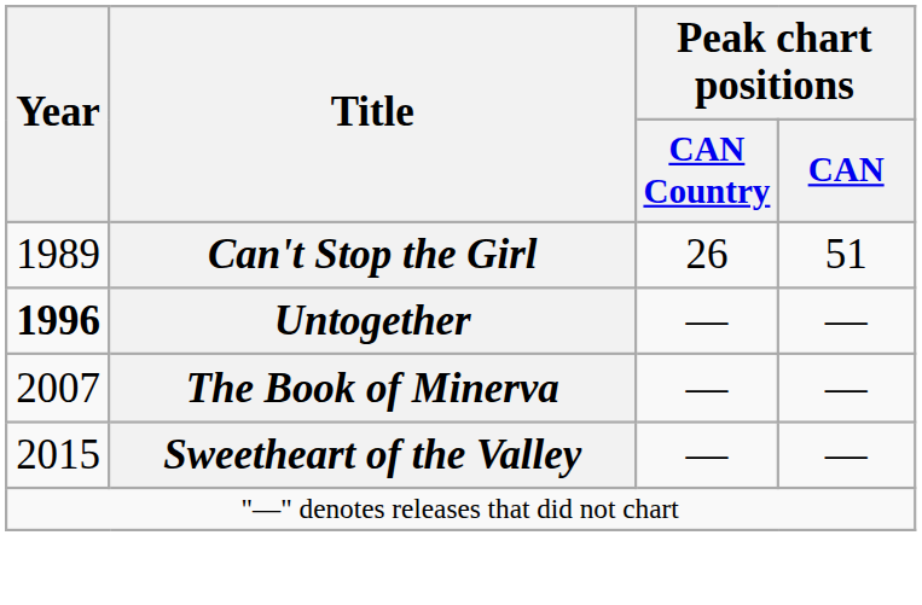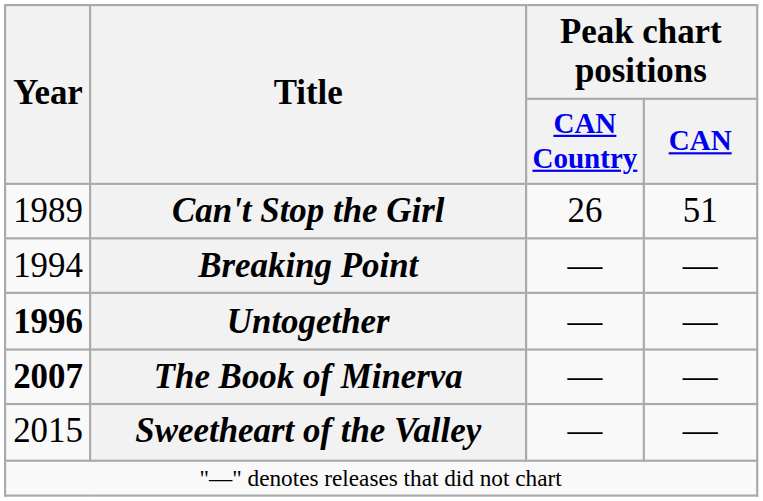 <table class="wikitable plainrowheaders" style=text-align:center;>
 <tr>
 <th scope="col" rowspan="2">Year</th>
 <th scope="col" rowspan="2" style="width:12em;">Title</th>
 <th scope="col" colspan="2">Peak chart<br>positions</th>
 </tr>
 <tr style="font-size:smaller;">
 <th width="45"><a href='#'>CAN Country</a></th>
 <th width="45"><a href='#'>CAN</a></th>
 </tr>
 <tr>
 <td>1989</td>
 <th scope="row"><em>Can't Stop the Girl</em></th>
 <td>26</td>
 <td>51</td>
 </tr>
 <tr>
+<td>1994</td>
+<th scope="row"><em>Breaking Point</em></th>
+<td>—</td>
+<td>—</td>
+</tr>
+<tr>
 <td><strong>1996</strong></td>
 <th scope="row"><em>Untogether</em></th>
 <td>—</td>
 <td>—</td>
 </tr>
 <tr>
-<td>2007</td>
+<td><strong>2007</strong></td>
 <th scope="row"><em>The Book of Minerva</em></th>
 <td>—</td>
 <td>—</td>
 </tr>
 <tr>
 <td>2015</td>
 <th scope="row"><em>Sweetheart of the Valley</em></th>
 <td>—</td>
 <td>—</td>
 </tr>
 <tr>
 <td colspan="4" style="font-size:8pt">"—" denotes releases that did not chart</td>
 </tr>
 </table>
